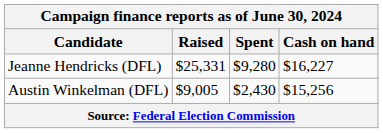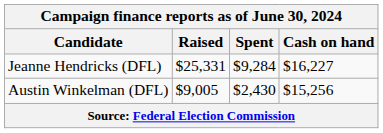 <table class="wikitable sortable">
 <tr>
 <th colspan=4>Campaign finance reports as of June 30, 2024</th>
 </tr>
 <tr style="text-align:center;">
 <th>Candidate</th>
 <th>Raised</th>
 <th>Spent</th>
 <th>Cash on hand</th>
 </tr>
 <tr>
 <td>Jeanne Hendricks (DFL)</td>
 <td>$25,331</td>
-<td>$9,280</td>
+<td>$9,284</td>
 <td>$16,227</td>
 </tr>
 <tr>
 <td>Austin Winkelman (DFL)</td>
 <td>$9,005</td>
 <td>$2,430</td>
 <td>$15,256</td>
 </tr>
 <tr>
 <th colspan="4"><small>Source: <a href='#'>Federal Election Commission</a></small></th>
 </tr>
 </table>
